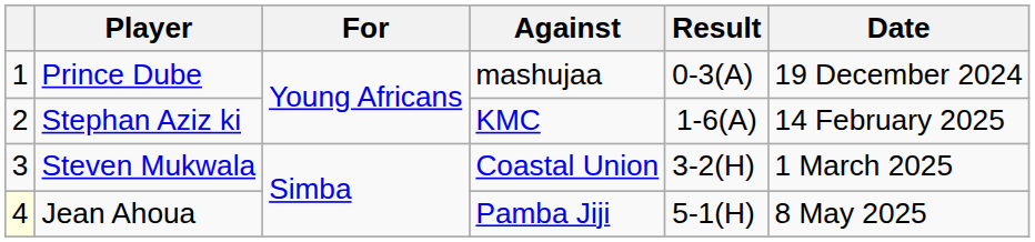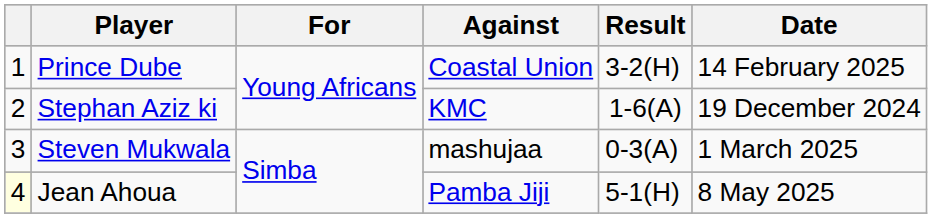 <table class="wikitable sortable">
 <tr>
 <th></th>
 <th>Player</th>
 <th>For</th>
 <th>Against</th>
 <th align=center>Result</th>
 <th>Date</th>
 </tr>
 <tr>
 <td>1</td>
 <td><a href='#'>Prince Dube</a></td>
 <td rowspan="2"><a href='#'>Young Africans</a></td>
-<td>mashujaa</td>
-<td>0-3(A)</td>
-<td>19 December 2024</td>
+<td><a href='#'>Coastal Union</a></td>
+<td>3-2(H)</td>
+<td>14 February 2025</td>
 </tr>
 <tr>
 <td>2</td>
 <td><a href='#'>Stephan Aziz ki</a></td>
 <td><a href='#'>KMC</a></td>
 <td align="center">1-6(A)</td>
-<td>14 February 2025</td>
+<td>19 December 2024</td>
 </tr>
 <tr>
 <td>3</td>
 <td><a href='#'>Steven Mukwala</a></td>
 <td rowspan="2"><a href='#'>Simba</a></td>
-<td><a href='#'>Coastal Union</a></td>
-<td>3-2(H)</td>
+<td>mashujaa</td>
+<td>0-3(A)</td>
 <td>1 March 2025</td>
 </tr>
 <tr>
 <td style="background: lightyellow;">4</td>
 <td> Jean Ahoua</td>
 <td><a href='#'>Pamba Jiji</a></td>
 <td>5-1(H)</td>
 <td>8 May 2025</td>
 </tr>
 </table>
